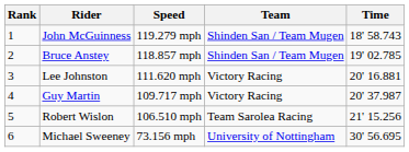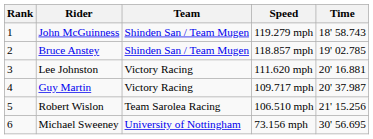 <table class="wikitable" style="font-size: 95%;">
 <tr style="background:#efefef;">
 <th>Rank</th>
 <th>Rider</th>
+<th>Team</th>
 <th>Speed</th>
-<th>Team</th>
 <th>Time</th>
 </tr>
 <tr>
 <td>1</td>
 <td> <a href='#'>John McGuinness</a></td>
+<td><a href='#'>Shinden San / Team Mugen</a></td>
 <td>119.279 mph</td>
-<td><a href='#'>Shinden San / Team Mugen</a></td>
 <td>18' 58.743</td>
 </tr>
 <tr>
 <td>2</td>
 <td> <a href='#'>Bruce Anstey</a></td>
+<td><a href='#'>Shinden San / Team Mugen</a></td>
 <td>118.857 mph</td>
-<td><a href='#'>Shinden San / Team Mugen</a></td>
 <td>19' 02.785</td>
 </tr>
 <tr>
 <td>3</td>
 <td> Lee Johnston</td>
+<td>Victory Racing</td>
 <td>111.620 mph</td>
-<td>Victory Racing</td>
 <td>20' 16.881</td>
 </tr>
 <tr>
 <td>4</td>
 <td> <a href='#'>Guy Martin</a></td>
+<td>Victory Racing</td>
 <td>109.717 mph</td>
-<td>Victory Racing</td>
 <td>20' 37.987</td>
 </tr>
 <tr>
 <td>5</td>
 <td> Robert Wislon</td>
+<td>Team Sarolea Racing</td>
 <td>106.510 mph</td>
-<td>Team Sarolea Racing</td>
 <td>21' 15.256</td>
 </tr>
 <tr>
 <td>6</td>
 <td> Michael Sweeney</td>
+<td><a href='#'>University of Nottingham</a></td>
 <td>73.156 mph</td>
-<td><a href='#'>University of Nottingham</a></td>
 <td>30' 56.695</td>
 </tr>
 </table>
